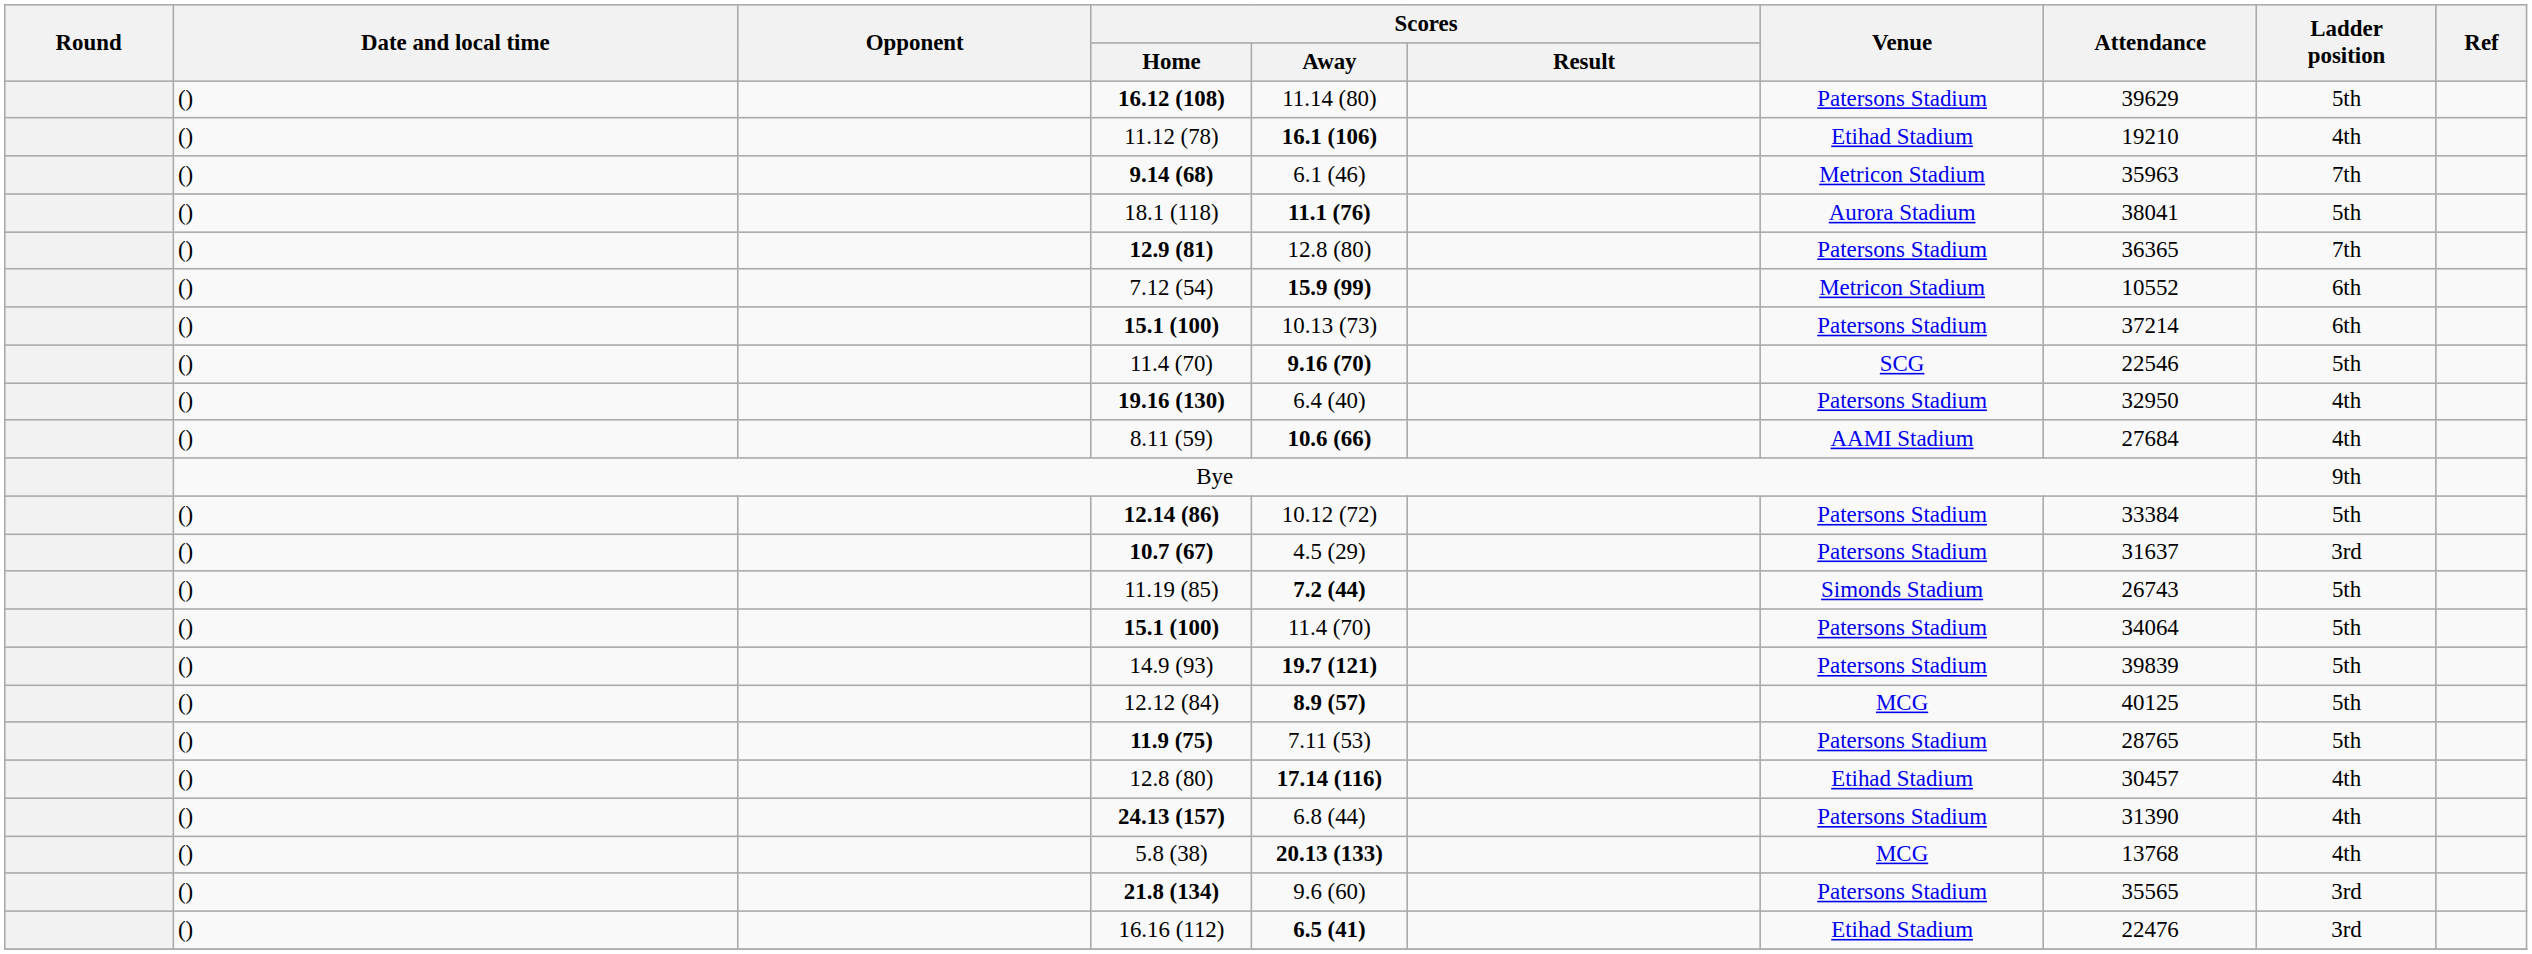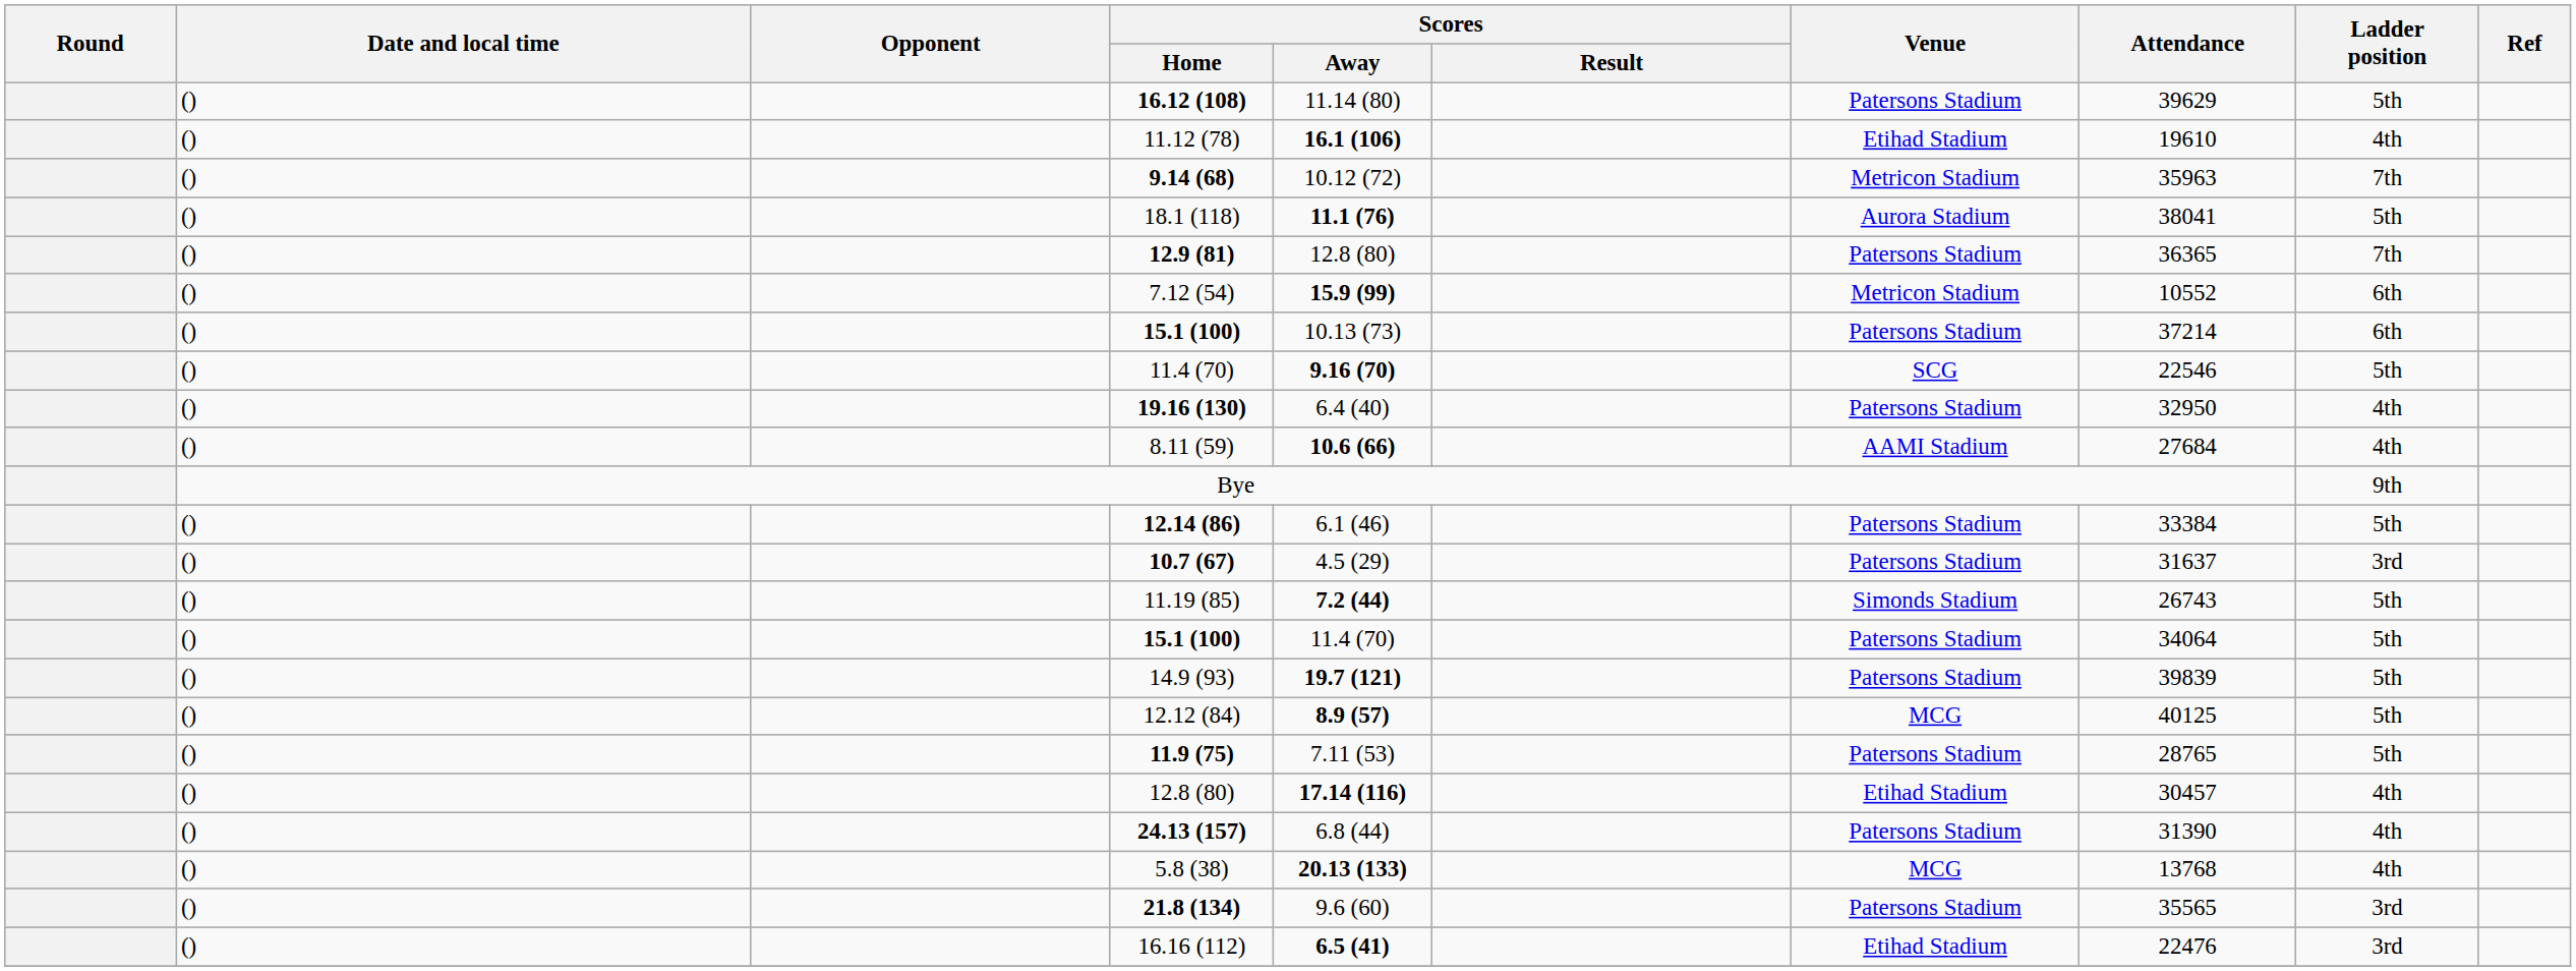 <table class="wikitable plainrowheaders" style="font-size:90%; width:80%; text-align:center;">
 <tr>
 <th scope="col" rowspan="2"  width=2%>Round</th>
 <th scope="col" rowspan="2"  width=8%>Date and local time</th>
 <th scope="col" rowspan="2"  width=5%>Opponent</th>
 <th scope="col" colspan="3"  width=9%>Scores</th>
 <th scope="col" rowspan="2"  width=4%>Venue</th>
 <th scope="col" rowspan="2"  width=2%>Attendance</th>
 <th scope="col" rowspan="2"  width=2%>Ladder<br>position</th>
 <th scope="col" rowspan="2" width=1%>Ref</th>
 </tr>
 <tr>
 <th scope="col"  width=2%>Home</th>
 <th scope="col"  width=2%>Away</th>
 <th scope="col"  width=5%>Result</th>
 </tr>
 <tr>
 <th scope="row"></th>
 <td align=left> ()</td>
 <td align=left></td>
 <td><strong>16.12 (108)</strong></td>
 <td>11.14 (80)</td>
 <td></td>
 <td><a href='#'>Patersons Stadium</a></td>
 <td>39629</td>
 <td>5th</td>
 <td></td>
 </tr>
 <tr>
 <th scope=row></th>
 <td align=left> ()</td>
 <td align=left></td>
 <td>11.12 (78)</td>
 <td><strong>16.1 (106)</strong></td>
 <td></td>
 <td><a href='#'>Etihad Stadium</a></td>
-<td>19210</td>
+<td>19610</td>
 <td>4th</td>
 <td></td>
 </tr>
 <tr>
 <th scope=row></th>
 <td align=left> ()</td>
 <td align=left></td>
 <td><strong>9.14 (68)</strong></td>
-<td>6.1 (46)</td>
+<td>10.12 (72)</td>
 <td></td>
 <td><a href='#'>Metricon Stadium</a></td>
 <td>35963</td>
 <td>7th</td>
 <td></td>
 </tr>
 <tr>
 <th scope=row></th>
 <td align=left> ()</td>
 <td align=left></td>
 <td>18.1 (118)</td>
 <td><strong>11.1 (76)</strong></td>
 <td></td>
 <td><a href='#'>Aurora Stadium</a></td>
 <td>38041</td>
 <td>5th</td>
 <td></td>
 </tr>
 <tr>
 <th scope=row></th>
 <td align=left> ()</td>
 <td align=left></td>
 <td><strong>12.9 (81)</strong></td>
 <td>12.8 (80)</td>
 <td></td>
 <td><a href='#'>Patersons Stadium</a></td>
 <td>36365</td>
 <td>7th</td>
 <td></td>
 </tr>
 <tr>
 <th scope=row></th>
 <td align=left> ()</td>
 <td align=left></td>
 <td>7.12 (54)</td>
 <td><strong>15.9 (99)</strong></td>
 <td></td>
 <td><a href='#'>Metricon Stadium</a></td>
 <td>10552</td>
 <td>6th</td>
 <td></td>
 </tr>
 <tr>
 <th scope=row></th>
 <td align=left> ()</td>
 <td align=left></td>
 <td><strong>15.1 (100)</strong></td>
 <td>10.13 (73)</td>
 <td></td>
 <td><a href='#'>Patersons Stadium</a></td>
 <td>37214</td>
 <td>6th</td>
 <td></td>
 </tr>
 <tr>
 <th scope=row></th>
 <td align=left> ()</td>
 <td align=left></td>
 <td>11.4 (70)</td>
 <td><strong>9.16 (70)</strong></td>
 <td></td>
 <td><a href='#'>SCG</a></td>
 <td>22546</td>
 <td>5th</td>
 <td></td>
 </tr>
 <tr>
 <th scope=row></th>
 <td align=left> ()</td>
 <td align=left></td>
 <td><strong>19.16 (130)</strong></td>
 <td>6.4 (40)</td>
 <td></td>
 <td><a href='#'>Patersons Stadium</a></td>
 <td>32950</td>
 <td>4th</td>
 <td></td>
 </tr>
 <tr>
 <th scope=row></th>
 <td align=left> ()</td>
 <td align=left></td>
 <td>8.11 (59)</td>
 <td><strong>10.6 (66)</strong></td>
 <td></td>
 <td><a href='#'>AAMI Stadium</a></td>
 <td>27684</td>
 <td>4th</td>
 <td></td>
 </tr>
 <tr>
 <th scope=row></th>
 <td colspan=7 background-color="PeachPuff">Bye</td>
 <td>9th</td>
 <td></td>
 </tr>
 <tr>
 <th scope=row></th>
 <td align=left> ()</td>
 <td align=left></td>
 <td><strong>12.14 (86)</strong></td>
-<td>10.12 (72)</td>
+<td>6.1 (46)</td>
 <td></td>
 <td><a href='#'>Patersons Stadium</a></td>
 <td>33384</td>
 <td>5th</td>
 <td></td>
 </tr>
 <tr>
 <th scope=row></th>
 <td align=left> ()</td>
 <td align=left></td>
 <td><strong>10.7 (67)</strong></td>
 <td>4.5 (29)</td>
 <td></td>
 <td><a href='#'>Patersons Stadium</a></td>
 <td>31637</td>
 <td>3rd</td>
 <td></td>
 </tr>
 <tr>
 <th scope=row></th>
 <td align=left> ()</td>
 <td align=left></td>
 <td>11.19 (85)</td>
 <td><strong>7.2 (44)</strong></td>
 <td></td>
 <td><a href='#'>Simonds Stadium</a></td>
 <td>26743</td>
 <td>5th</td>
 <td></td>
 </tr>
 <tr>
 <th scope=row></th>
 <td align=left> ()</td>
 <td align=left></td>
 <td><strong>15.1 (100)</strong></td>
 <td>11.4 (70)</td>
 <td></td>
 <td><a href='#'>Patersons Stadium</a></td>
 <td>34064</td>
 <td>5th</td>
 <td></td>
 </tr>
 <tr>
 <th scope=row></th>
 <td align=left> ()</td>
 <td align=left></td>
 <td>14.9 (93)</td>
 <td><strong>19.7 (121)</strong></td>
 <td></td>
 <td><a href='#'>Patersons Stadium</a></td>
 <td>39839</td>
 <td>5th</td>
 <td></td>
 </tr>
 <tr>
 <th scope=row></th>
 <td align=left> ()</td>
 <td align=left></td>
 <td>12.12 (84)</td>
 <td><strong>8.9 (57)</strong></td>
 <td></td>
 <td><a href='#'>MCG</a></td>
 <td>40125</td>
 <td>5th</td>
 <td></td>
 </tr>
 <tr>
 <th scope=row></th>
 <td align=left> ()</td>
 <td align=left></td>
 <td><strong>11.9 (75)</strong></td>
 <td>7.11 (53)</td>
 <td></td>
 <td><a href='#'>Patersons Stadium</a></td>
 <td>28765</td>
 <td>5th</td>
 <td></td>
 </tr>
 <tr>
 <th scope=row></th>
 <td align=left> ()</td>
 <td align=left></td>
 <td>12.8 (80)</td>
 <td><strong>17.14 (116)</strong></td>
 <td></td>
 <td><a href='#'>Etihad Stadium</a></td>
 <td>30457</td>
 <td>4th</td>
 <td></td>
 </tr>
 <tr>
 <th scope=row></th>
 <td align=left> ()</td>
 <td align=left></td>
 <td><strong>24.13 (157)</strong></td>
 <td>6.8 (44)</td>
 <td></td>
 <td><a href='#'>Patersons Stadium</a></td>
 <td>31390</td>
 <td>4th</td>
 <td></td>
 </tr>
 <tr>
 <th scope=row></th>
 <td align=left> ()</td>
 <td align=left></td>
 <td>5.8 (38)</td>
 <td><strong>20.13 (133)</strong></td>
 <td></td>
 <td><a href='#'>MCG</a></td>
 <td>13768</td>
 <td>4th</td>
 <td></td>
 </tr>
 <tr>
 <th scope=row></th>
 <td align=left> ()</td>
 <td align=left></td>
 <td><strong>21.8 (134)</strong></td>
 <td>9.6 (60)</td>
 <td></td>
 <td><a href='#'>Patersons Stadium</a></td>
 <td>35565</td>
 <td>3rd</td>
 <td></td>
 </tr>
 <tr>
 <th scope=row></th>
 <td align=left> ()</td>
 <td align=left></td>
 <td>16.16 (112)</td>
 <td><strong>6.5 (41)</strong></td>
 <td></td>
 <td><a href='#'>Etihad Stadium</a></td>
 <td>22476</td>
 <td>3rd</td>
 <td></td>
 </tr>
 <tr>
 </tr>
 </table>
